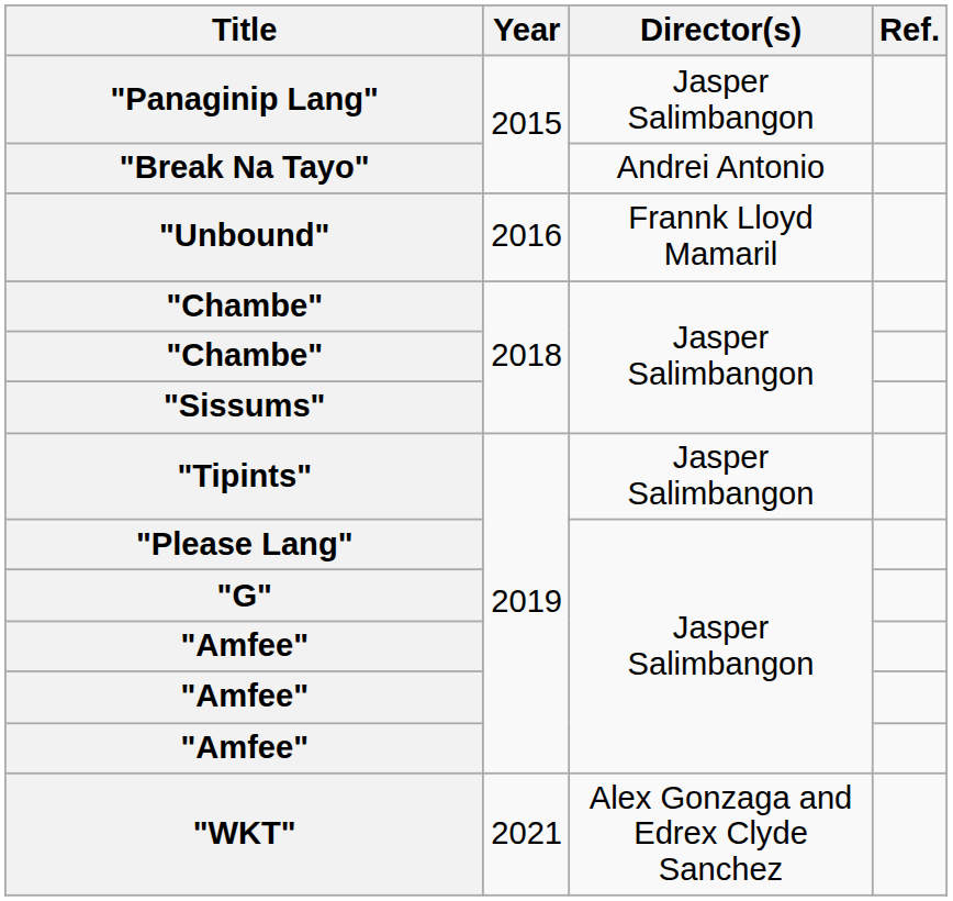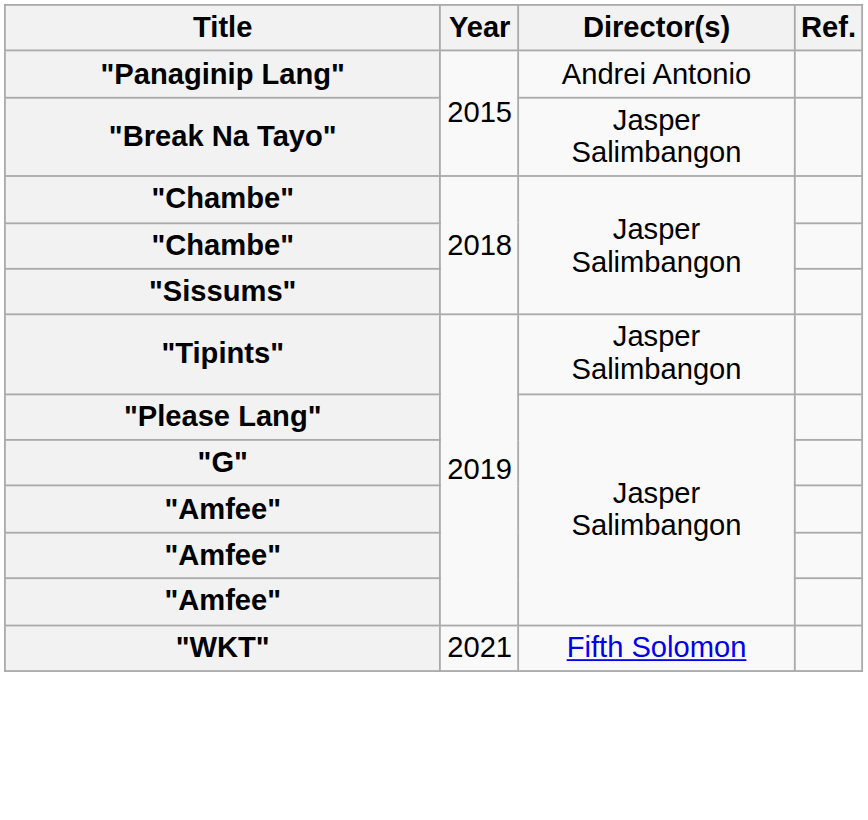 <table class="wikitable plainrowheaders" style="text-align:center;">
 <tr>
 <th scope="col" style="width:14.5em;">Title</th>
 <th scope="col" style="width:1em;">Year</th>
 <th scope="col" style="width:9em;">Director(s)</th>
 <th scope="col" style="width:1em;">Ref.</th>
 </tr>
 <tr>
 <th scope="row">"Panaginip Lang"</th>
 <td rowspan="2">2015</td>
-<td>Jasper Salimbangon</td>
+<td>Andrei Antonio</td>
 <td></td>
 </tr>
 <tr>
 <th scope="row">"Break Na Tayo"</th>
-<td>Andrei Antonio</td>
-<td></td>
-</tr>
-<tr>
-<th scope="row">"Unbound" <br> </th>
-<td>2016</td>
-<td>Frannk Lloyd Mamaril</td>
+<td>Jasper Salimbangon</td>
 <td></td>
 </tr>
 <tr>
 <th scope="row">"Chambe"</th>
 <td rowspan="3">2018</td>
 <td rowspan="3">Jasper Salimbangon</td>
 <td></td>
 </tr>
 <tr>
 <th scope="row">"Chambe" <br> </th>
 <td></td>
 </tr>
 <tr>
 <th scope="row">"Sissums" <br> </th>
 <td></td>
 </tr>
 <tr>
 <th scope="row">"Tipints"</th>
 <td rowspan="6">2019</td>
 <td>Jasper Salimbangon</td>
 <td></td>
 </tr>
 <tr>
 <th scope="row">"Please Lang" <br> </th>
 <td rowspan="5">Jasper Salimbangon</td>
 <td></td>
 </tr>
 <tr>
 <th scope="row">"G" <br> </th>
 <td></td>
 </tr>
 <tr>
 <th scope="row">"Amfee"</th>
 <td></td>
 </tr>
 <tr>
 <th scope="row">"Amfee" <br> </th>
 <td></td>
 </tr>
 <tr>
 <th scope="row">"Amfee" <br> </th>
 <td></td>
 </tr>
 <tr>
 <th scope="row">"WKT" <br> </th>
 <td>2021</td>
-<td>Alex Gonzaga and Edrex Clyde Sanchez</td>
+<td><a href='#'>Fifth Solomon</a></td>
 <td></td>
 </tr>
 </table>
